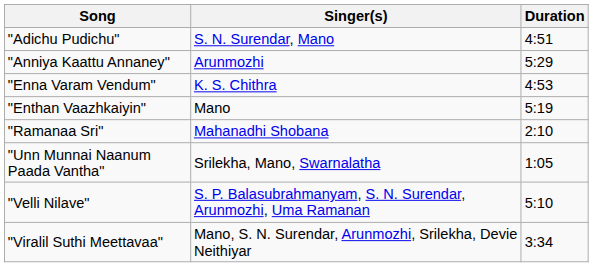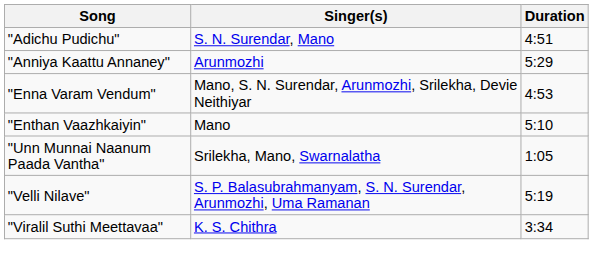 <table class="wikitable" style="font-size:95%;">
 <tr>
 <th>Song</th>
 <th>Singer(s)</th>
 <th>Duration</th>
 </tr>
 <tr>
 <td>"Adichu Pudichu"</td>
 <td><a href='#'>S. N. Surendar</a>, <a href='#'>Mano</a></td>
 <td>4:51</td>
 </tr>
 <tr>
 <td>"Anniya Kaattu Annaney"</td>
 <td><a href='#'>Arunmozhi</a></td>
 <td>5:29</td>
 </tr>
 <tr>
 <td>"Enna Varam Vendum"</td>
-<td><a href='#'>K. S. Chithra</a></td>
+<td>Mano, S. N. Surendar, <a href='#'>Arunmozhi</a>, Srilekha, Devie Neithiyar</td>
 <td>4:53</td>
 </tr>
 <tr>
 <td>"Enthan Vaazhkaiyin"</td>
 <td>Mano</td>
-<td>5:19</td>
-</tr>
-<tr>
-<td>"Ramanaa Sri"</td>
-<td><a href='#'>Mahanadhi Shobana</a></td>
-<td>2:10</td>
+<td>5:10</td>
 </tr>
 <tr>
 <td>"Unn Munnai Naanum Paada Vantha"</td>
 <td>Srilekha, Mano, <a href='#'>Swarnalatha</a></td>
 <td>1:05</td>
 </tr>
 <tr>
 <td>"Velli Nilave"</td>
 <td><a href='#'>S. P. Balasubrahmanyam</a>, <a href='#'>S. N. Surendar</a>, <a href='#'>Arunmozhi</a>,  <a href='#'>Uma Ramanan</a></td>
-<td>5:10</td>
+<td>5:19</td>
 </tr>
 <tr>
 <td>"Viralil Suthi Meettavaa"</td>
-<td>Mano, S. N. Surendar, <a href='#'>Arunmozhi</a>, Srilekha, Devie Neithiyar</td>
+<td><a href='#'>K. S. Chithra</a></td>
 <td>3:34</td>
 </tr>
 </table>
